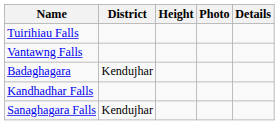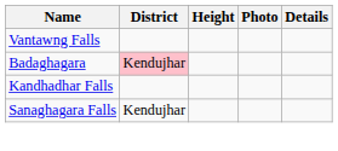 <table class="wikitable sortable">
 <tr>
 <th>Name</th>
 <th>District</th>
 <th>Height</th>
 <th class="unsortable">Photo</th>
 <th>Details</th>
-</tr>
-<tr>
-<td><a href='#'>Tuirihiau Falls</a></td>
-<td></td>
-<td></td>
-<td></td>
-<td></td>
 </tr>
 <tr>
 <td><a href='#'>Vantawng Falls</a></td>
 <td></td>
 <td></td>
 <td></td>
 <td></td>
 </tr>
 <tr>
 <td><a href='#'>Badaghagara</a></td>
-<td>Kendujhar</td>
+<td style="background: pink;">Kendujhar</td>
 <td></td>
 <td></td>
 <td></td>
 </tr>
 <tr>
 <td><a href='#'>Kandhadhar Falls</a></td>
 <td></td>
 <td></td>
 <td></td>
 <td></td>
 </tr>
 <tr>
 <td><a href='#'>Sanaghagara Falls</a></td>
 <td>Kendujhar</td>
 <td></td>
 <td></td>
 <td></td>
 </tr>
 </table>
